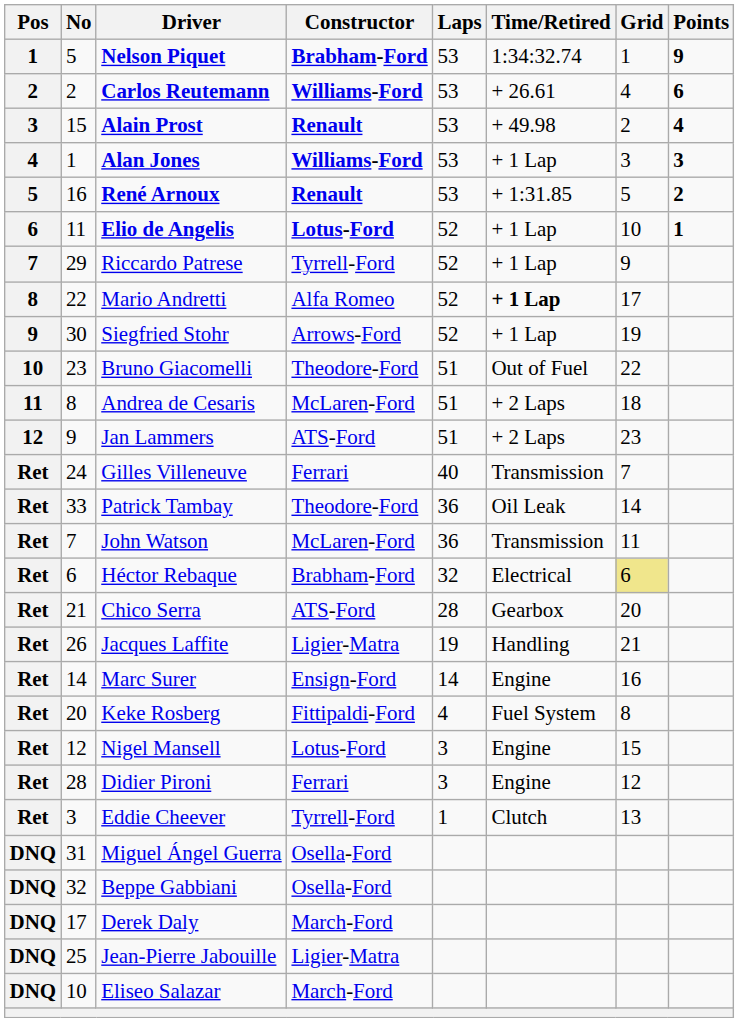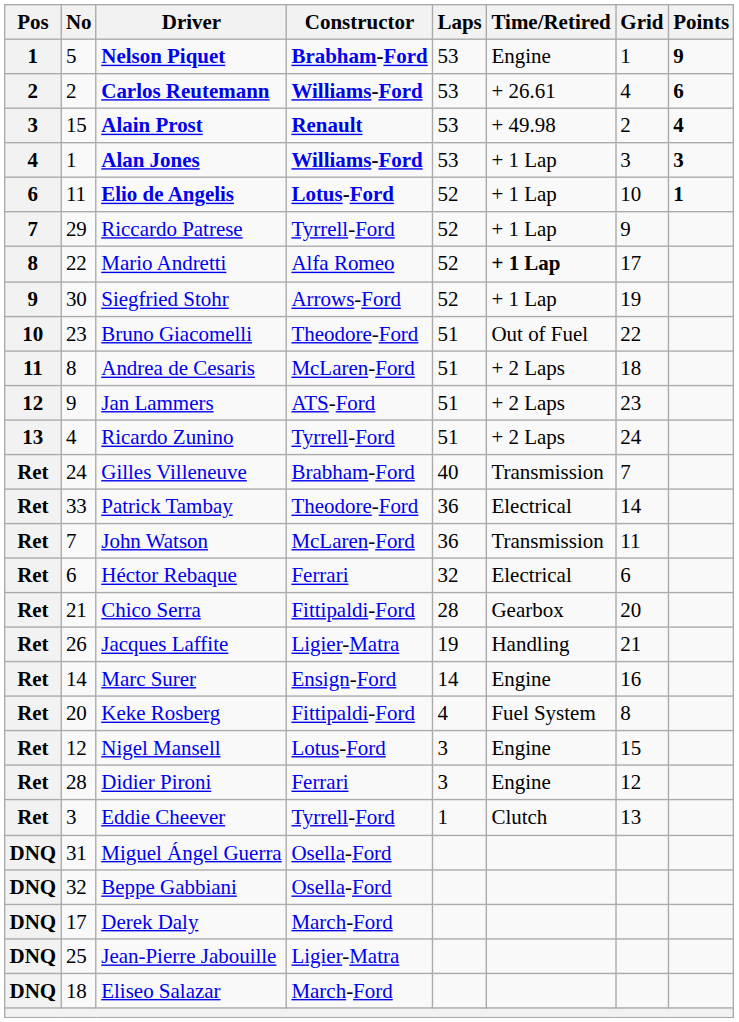 <table class="wikitable" style="font-size: 95%;">
 <tr>
 <th>Pos</th>
 <th>No</th>
 <th>Driver</th>
 <th>Constructor</th>
 <th>Laps</th>
 <th>Time/Retired</th>
 <th>Grid</th>
 <th>Points</th>
 </tr>
 <tr>
 <th>1</th>
 <td>5</td>
 <td> <strong><a href='#'>Nelson Piquet</a></strong></td>
 <td><strong><a href='#'>Brabham</a>-<a href='#'>Ford</a></strong></td>
 <td>53</td>
-<td>1:34:32.74</td>
+<td>Engine</td>
 <td>1</td>
 <td><strong>9</strong></td>
 </tr>
 <tr>
 <th>2</th>
 <td>2</td>
 <td> <strong><a href='#'>Carlos Reutemann</a></strong></td>
 <td><strong><a href='#'>Williams</a>-<a href='#'>Ford</a></strong></td>
 <td>53</td>
 <td>+ 26.61</td>
 <td>4</td>
 <td><strong>6</strong></td>
 </tr>
 <tr>
 <th>3</th>
 <td>15</td>
 <td> <strong><a href='#'>Alain Prost</a></strong></td>
 <td><strong><a href='#'>Renault</a></strong></td>
 <td>53</td>
 <td>+ 49.98</td>
 <td>2</td>
 <td><strong>4</strong></td>
 </tr>
 <tr>
 <th>4</th>
 <td>1</td>
 <td> <strong><a href='#'>Alan Jones</a></strong></td>
 <td><strong><a href='#'>Williams</a>-<a href='#'>Ford</a></strong></td>
 <td>53</td>
 <td>+ 1 Lap</td>
 <td>3</td>
 <td><strong>3</strong></td>
-</tr>
-<tr>
-<th>5</th>
-<td>16</td>
-<td> <strong><a href='#'>René Arnoux</a></strong></td>
-<td><strong><a href='#'>Renault</a></strong></td>
-<td>53</td>
-<td>+ 1:31.85</td>
-<td>5</td>
-<td><strong>2</strong></td>
 </tr>
 <tr>
 <th>6</th>
 <td>11</td>
 <td> <strong><a href='#'>Elio de Angelis</a></strong></td>
 <td><strong><a href='#'>Lotus</a>-<a href='#'>Ford</a></strong></td>
 <td>52</td>
 <td>+ 1 Lap</td>
 <td>10</td>
 <td><strong>1</strong></td>
 </tr>
 <tr>
 <th>7</th>
 <td>29</td>
 <td> <a href='#'>Riccardo Patrese</a></td>
 <td><a href='#'>Tyrrell</a>-<a href='#'>Ford</a></td>
 <td>52</td>
 <td>+ 1 Lap</td>
 <td>9</td>
 <td> </td>
 </tr>
 <tr>
 <th>8</th>
 <td>22</td>
 <td> <a href='#'>Mario Andretti</a></td>
 <td><a href='#'>Alfa Romeo</a></td>
 <td>52</td>
 <td><strong>+ 1 Lap</strong></td>
 <td>17</td>
 <td> </td>
 </tr>
 <tr>
 <th>9</th>
 <td>30</td>
 <td> <a href='#'>Siegfried Stohr</a></td>
 <td><a href='#'>Arrows</a>-<a href='#'>Ford</a></td>
 <td>52</td>
 <td>+ 1 Lap</td>
 <td>19</td>
 <td> </td>
 </tr>
 <tr>
 <th>10</th>
 <td>23</td>
 <td> <a href='#'>Bruno Giacomelli</a></td>
 <td><a href='#'>Theodore</a>-<a href='#'>Ford</a></td>
 <td>51</td>
 <td>Out of Fuel</td>
 <td>22</td>
 <td> </td>
 </tr>
 <tr>
 <th>11</th>
 <td>8</td>
 <td> <a href='#'>Andrea de Cesaris</a></td>
 <td><a href='#'>McLaren</a>-<a href='#'>Ford</a></td>
 <td>51</td>
 <td>+ 2 Laps</td>
 <td>18</td>
 <td> </td>
 </tr>
 <tr>
 <th>12</th>
 <td>9</td>
 <td> <a href='#'>Jan Lammers</a></td>
 <td><a href='#'>ATS</a>-<a href='#'>Ford</a></td>
 <td>51</td>
 <td>+ 2 Laps</td>
 <td>23</td>
 <td> </td>
 </tr>
 <tr>
+<th>13</th>
+<td>4</td>
+<td> <a href='#'>Ricardo Zunino</a></td>
+<td><a href='#'>Tyrrell</a>-<a href='#'>Ford</a></td>
+<td>51</td>
+<td>+ 2 Laps</td>
+<td>24</td>
+<td> </td>
+</tr>
+<tr>
 <th>Ret</th>
 <td>24</td>
 <td> <a href='#'>Gilles Villeneuve</a></td>
-<td><a href='#'>Ferrari</a></td>
+<td><a href='#'>Brabham</a>-<a href='#'>Ford</a></td>
 <td>40</td>
 <td>Transmission</td>
 <td>7</td>
 <td> </td>
 </tr>
 <tr>
 <th>Ret</th>
 <td>33</td>
 <td> <a href='#'>Patrick Tambay</a></td>
 <td><a href='#'>Theodore</a>-<a href='#'>Ford</a></td>
 <td>36</td>
-<td>Oil Leak</td>
+<td>Electrical</td>
 <td>14</td>
 <td> </td>
 </tr>
 <tr>
 <th>Ret</th>
 <td>7</td>
 <td> <a href='#'>John Watson</a></td>
 <td><a href='#'>McLaren</a>-<a href='#'>Ford</a></td>
 <td>36</td>
 <td>Transmission</td>
 <td>11</td>
 <td> </td>
 </tr>
 <tr>
 <th>Ret</th>
 <td>6</td>
 <td> <a href='#'>Héctor Rebaque</a></td>
-<td><a href='#'>Brabham</a>-<a href='#'>Ford</a></td>
+<td><a href='#'>Ferrari</a></td>
 <td>32</td>
 <td>Electrical</td>
-<td style="background: khaki;">6</td>
+<td>6</td>
 <td> </td>
 </tr>
 <tr>
 <th>Ret</th>
 <td>21</td>
 <td> <a href='#'>Chico Serra</a></td>
-<td><a href='#'>ATS</a>-<a href='#'>Ford</a></td>
+<td><a href='#'>Fittipaldi</a>-<a href='#'>Ford</a></td>
 <td>28</td>
 <td>Gearbox</td>
 <td>20</td>
 <td> </td>
 </tr>
 <tr>
 <th>Ret</th>
 <td>26</td>
 <td> <a href='#'>Jacques Laffite</a></td>
 <td><a href='#'>Ligier</a>-<a href='#'>Matra</a></td>
 <td>19</td>
 <td>Handling</td>
 <td>21</td>
 <td> </td>
 </tr>
 <tr>
 <th>Ret</th>
 <td>14</td>
 <td> <a href='#'>Marc Surer</a></td>
 <td><a href='#'>Ensign</a>-<a href='#'>Ford</a></td>
 <td>14</td>
 <td>Engine</td>
 <td>16</td>
 <td> </td>
 </tr>
 <tr>
 <th>Ret</th>
 <td>20</td>
 <td> <a href='#'>Keke Rosberg</a></td>
 <td><a href='#'>Fittipaldi</a>-<a href='#'>Ford</a></td>
 <td>4</td>
 <td>Fuel System</td>
 <td>8</td>
 <td> </td>
 </tr>
 <tr>
 <th>Ret</th>
 <td>12</td>
 <td> <a href='#'>Nigel Mansell</a></td>
 <td><a href='#'>Lotus</a>-<a href='#'>Ford</a></td>
 <td>3</td>
 <td>Engine</td>
 <td>15</td>
 <td> </td>
 </tr>
 <tr>
 <th>Ret</th>
 <td>28</td>
 <td> <a href='#'>Didier Pironi</a></td>
 <td><a href='#'>Ferrari</a></td>
 <td>3</td>
 <td>Engine</td>
 <td>12</td>
 <td> </td>
 </tr>
 <tr>
 <th>Ret</th>
 <td>3</td>
 <td> <a href='#'>Eddie Cheever</a></td>
 <td><a href='#'>Tyrrell</a>-<a href='#'>Ford</a></td>
 <td>1</td>
 <td>Clutch</td>
 <td>13</td>
 <td> </td>
 </tr>
 <tr>
 <th>DNQ</th>
 <td>31</td>
 <td> <a href='#'>Miguel Ángel Guerra</a></td>
 <td><a href='#'>Osella</a>-<a href='#'>Ford</a></td>
 <td> </td>
 <td></td>
 <td></td>
 <td> </td>
 </tr>
 <tr>
 <th>DNQ</th>
 <td>32</td>
 <td> <a href='#'>Beppe Gabbiani</a></td>
 <td><a href='#'>Osella</a>-<a href='#'>Ford</a></td>
 <td> </td>
 <td></td>
 <td></td>
 <td> </td>
 </tr>
 <tr>
 <th>DNQ</th>
 <td>17</td>
 <td> <a href='#'>Derek Daly</a></td>
 <td><a href='#'>March</a>-<a href='#'>Ford</a></td>
 <td> </td>
 <td></td>
 <td></td>
 <td> </td>
 </tr>
 <tr>
 <th>DNQ</th>
 <td>25</td>
 <td> <a href='#'>Jean-Pierre Jabouille</a></td>
 <td><a href='#'>Ligier</a>-<a href='#'>Matra</a></td>
 <td> </td>
 <td></td>
 <td></td>
 <td> </td>
 </tr>
 <tr>
 <th>DNQ</th>
-<td>10</td>
+<td>18</td>
 <td> <a href='#'>Eliseo Salazar</a></td>
 <td><a href='#'>March</a>-<a href='#'>Ford</a></td>
 <td> </td>
 <td> </td>
 <td> </td>
 <td> </td>
 </tr>
 <tr>
 <th colspan="8"></th>
 </tr>
 </table>
